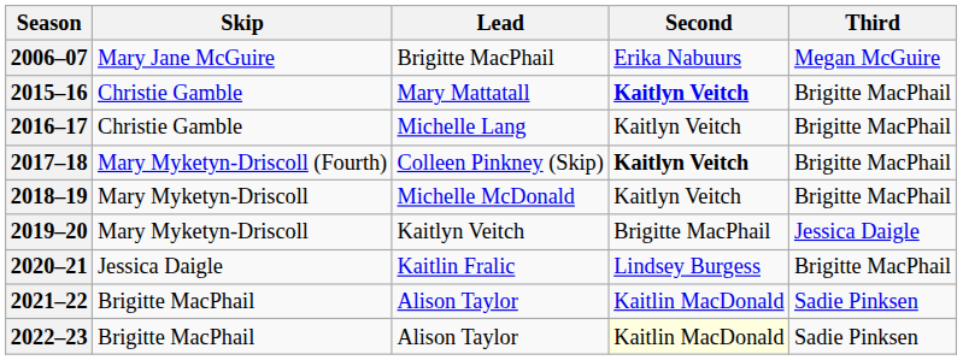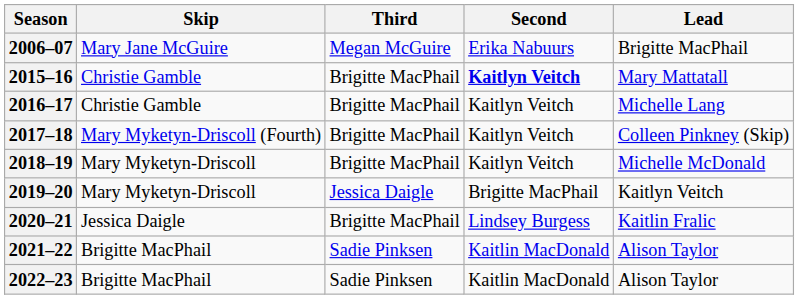 <table class="wikitable">
 <tr>
 <th scope="col">Season</th>
 <th scope="col">Skip</th>
+<th scope="col">Third</th>
+<th scope="col">Second</th>
 <th scope="col">Lead</th>
-<th scope="col">Second</th>
-<th scope="col">Third</th>
 </tr>
 <tr>
 <th scope="row">2006–07</th>
 <td><a href='#'>Mary Jane McGuire</a></td>
+<td><a href='#'>Megan McGuire</a></td>
+<td><a href='#'>Erika Nabuurs</a></td>
 <td>Brigitte MacPhail</td>
-<td><a href='#'>Erika Nabuurs</a></td>
-<td><a href='#'>Megan McGuire</a></td>
 </tr>
 <tr>
 <th scope="row">2015–16</th>
 <td><a href='#'>Christie Gamble</a></td>
+<td>Brigitte MacPhail</td>
+<td><strong><a href='#'>Kaitlyn Veitch</a></strong></td>
 <td><a href='#'>Mary Mattatall</a></td>
-<td><strong><a href='#'>Kaitlyn Veitch</a></strong></td>
-<td>Brigitte MacPhail</td>
 </tr>
 <tr>
 <th scope="row">2016–17</th>
 <td>Christie Gamble</td>
+<td>Brigitte MacPhail</td>
+<td>Kaitlyn Veitch</td>
 <td><a href='#'>Michelle Lang</a></td>
-<td>Kaitlyn Veitch</td>
-<td>Brigitte MacPhail</td>
 </tr>
 <tr>
 <th scope="row">2017–18</th>
 <td><a href='#'>Mary Myketyn-Driscoll</a> (Fourth)</td>
+<td>Brigitte MacPhail</td>
+<td>Kaitlyn Veitch</td>
 <td><a href='#'>Colleen Pinkney</a> (Skip)</td>
-<td><strong>Kaitlyn Veitch</strong></td>
-<td>Brigitte MacPhail</td>
 </tr>
 <tr>
 <th scope="row">2018–19</th>
 <td>Mary Myketyn-Driscoll</td>
+<td>Brigitte MacPhail</td>
+<td>Kaitlyn Veitch</td>
 <td><a href='#'>Michelle McDonald</a></td>
-<td>Kaitlyn Veitch</td>
-<td>Brigitte MacPhail</td>
 </tr>
 <tr>
 <th scope="row">2019–20</th>
 <td>Mary Myketyn-Driscoll</td>
+<td><a href='#'>Jessica Daigle</a></td>
+<td>Brigitte MacPhail</td>
 <td>Kaitlyn Veitch</td>
-<td>Brigitte MacPhail</td>
-<td><a href='#'>Jessica Daigle</a></td>
 </tr>
 <tr>
 <th scope="row">2020–21</th>
 <td>Jessica Daigle</td>
+<td>Brigitte MacPhail</td>
+<td><a href='#'>Lindsey Burgess</a></td>
 <td><a href='#'>Kaitlin Fralic</a></td>
-<td><a href='#'>Lindsey Burgess</a></td>
-<td>Brigitte MacPhail</td>
 </tr>
 <tr>
 <th scope="row">2021–22</th>
 <td>Brigitte MacPhail</td>
+<td><a href='#'>Sadie Pinksen</a></td>
+<td><a href='#'>Kaitlin MacDonald</a></td>
 <td><a href='#'>Alison Taylor</a></td>
-<td><a href='#'>Kaitlin MacDonald</a></td>
-<td><a href='#'>Sadie Pinksen</a></td>
 </tr>
 <tr>
 <th scope="row">2022–23</th>
 <td>Brigitte MacPhail</td>
+<td>Sadie Pinksen</td>
+<td>Kaitlin MacDonald</td>
 <td>Alison Taylor</td>
-<td style="background: lightyellow;">Kaitlin MacDonald</td>
-<td>Sadie Pinksen</td>
 </tr>
 </table>
